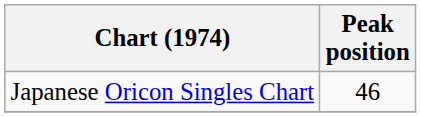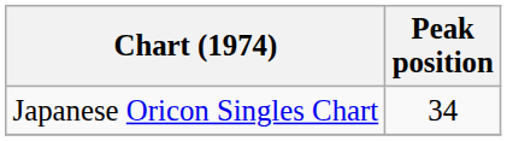 <table class="wikitable">
 <tr>
 <th>Chart (1974)</th>
 <th>Peak<br>position</th>
 </tr>
 <tr>
 <td>Japanese <a href='#'>Oricon Singles Chart</a></td>
-<td align="center">46</td>
+<td align="center">34</td>
 </tr>
 <tr>
 </tr>
 </table>
